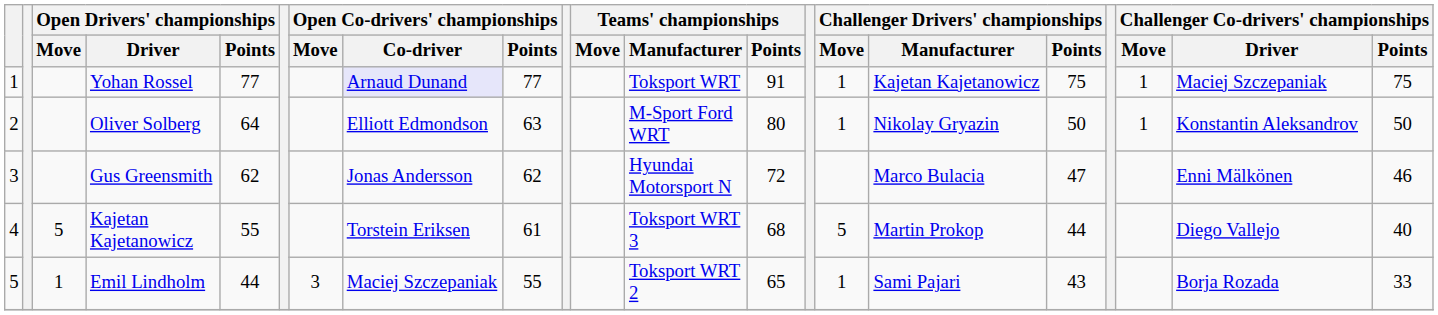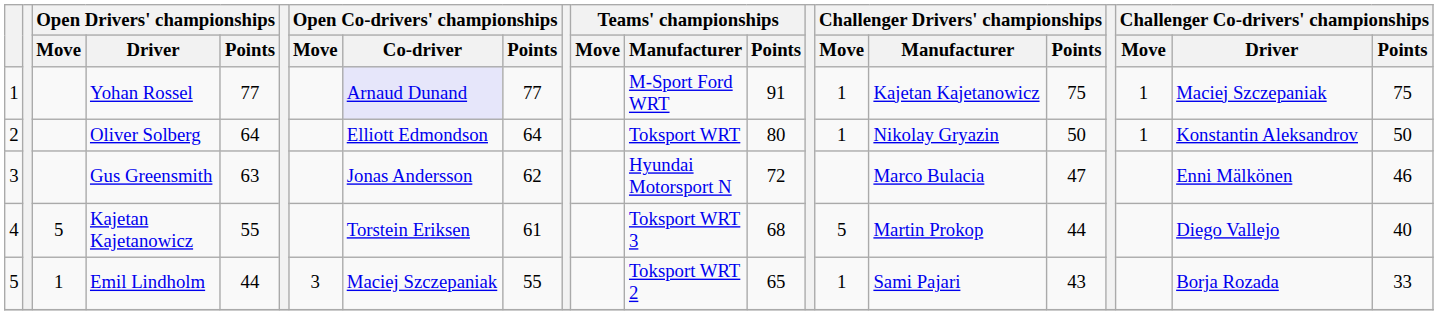 <table class="wikitable" style="font-size:85%;">
 <tr>
 <th rowspan="2"></th>
 <th rowspan="7" style="width:5px;"></th>
 <th colspan="3" nowrap>Open Drivers' championships</th>
 <th rowspan="7" style="width:5px;"></th>
 <th colspan="3" nowrap>Open Co-drivers' championships</th>
 <th rowspan="7" style="width:5px;"></th>
 <th colspan="3" nowrap>Teams' championships</th>
 <th rowspan="7" style="width:5px;"></th>
 <th colspan="3" nowrap>Challenger Drivers' championships</th>
 <th rowspan="7" style="width:5px;"></th>
 <th colspan="3" nowrap>Challenger Co-drivers' championships</th>
 </tr>
 <tr>
 <th>Move</th>
 <th>Driver</th>
 <th>Points</th>
 <th>Move</th>
 <th>Co-driver</th>
 <th>Points</th>
 <th>Move</th>
 <th>Manufacturer</th>
 <th>Points</th>
 <th>Move</th>
 <th>Manufacturer</th>
 <th>Points</th>
 <th>Move</th>
 <th>Driver</th>
 <th>Points</th>
 </tr>
 <tr>
 <td align="center">1</td>
 <td align="center"></td>
 <td><a href='#'>Yohan Rossel</a></td>
 <td align="center">77</td>
 <td align="center"></td>
 <td style="background: lavender;"><a href='#'>Arnaud Dunand</a></td>
 <td align="center">77</td>
 <td align="center"></td>
-<td><a href='#'>Toksport WRT</a></td>
+<td><a href='#'>M-Sport Ford WRT</a></td>
 <td align="center">91</td>
 <td align="center"> 1</td>
 <td><a href='#'>Kajetan Kajetanowicz</a></td>
 <td align="center">75</td>
 <td align="center"> 1</td>
 <td><a href='#'>Maciej Szczepaniak</a></td>
 <td align="center">75</td>
 </tr>
 <tr>
 <td align="center">2</td>
 <td align="center"></td>
 <td><a href='#'>Oliver Solberg</a></td>
 <td align="center">64</td>
 <td align="center"></td>
 <td><a href='#'>Elliott Edmondson</a></td>
-<td align="center">63</td>
+<td align="center">64</td>
 <td align="center"></td>
-<td><a href='#'>M-Sport Ford WRT</a></td>
+<td><a href='#'>Toksport WRT</a></td>
 <td align="center">80</td>
 <td align="center"> 1</td>
 <td><a href='#'>Nikolay Gryazin</a></td>
 <td align="center">50</td>
 <td align="center"> 1</td>
 <td><a href='#'>Konstantin Aleksandrov</a></td>
 <td align="center">50</td>
 </tr>
 <tr>
 <td align="center">3</td>
 <td align="center"></td>
 <td><a href='#'>Gus Greensmith</a></td>
-<td align="center">62</td>
+<td align="center">63</td>
 <td align="center"></td>
 <td><a href='#'>Jonas Andersson</a></td>
 <td align="center">62</td>
 <td align="center"></td>
 <td><a href='#'>Hyundai Motorsport N</a></td>
 <td align="center">72</td>
 <td align="center"></td>
 <td><a href='#'>Marco Bulacia</a></td>
 <td align="center">47</td>
 <td align="center"></td>
 <td><a href='#'>Enni Mälkönen</a></td>
 <td align="center">46</td>
 </tr>
 <tr>
 <td align="center">4</td>
 <td align="center"> 5</td>
 <td><a href='#'>Kajetan Kajetanowicz</a></td>
 <td align="center">55</td>
 <td align="center"></td>
 <td><a href='#'>Torstein Eriksen</a></td>
 <td align="center">61</td>
 <td align="center"></td>
 <td><a href='#'>Toksport WRT 3</a></td>
 <td align="center">68</td>
 <td align="center"> 5</td>
 <td><a href='#'>Martin Prokop</a></td>
 <td align="center">44</td>
 <td align="center"></td>
 <td><a href='#'>Diego Vallejo</a></td>
 <td align="center">40</td>
 </tr>
 <tr>
 <td align="center">5</td>
 <td align="center"> 1</td>
 <td><a href='#'>Emil Lindholm</a></td>
 <td align="center">44</td>
 <td align="center"> 3</td>
 <td><a href='#'>Maciej Szczepaniak</a></td>
 <td align="center">55</td>
 <td align="center"></td>
 <td><a href='#'>Toksport WRT 2</a></td>
 <td align="center">65</td>
 <td align="center"> 1</td>
 <td><a href='#'>Sami Pajari</a></td>
 <td align="center">43</td>
 <td align="center"></td>
 <td><a href='#'>Borja Rozada</a></td>
 <td align="center">33</td>
 </tr>
 <tr>
 </tr>
 </table>
